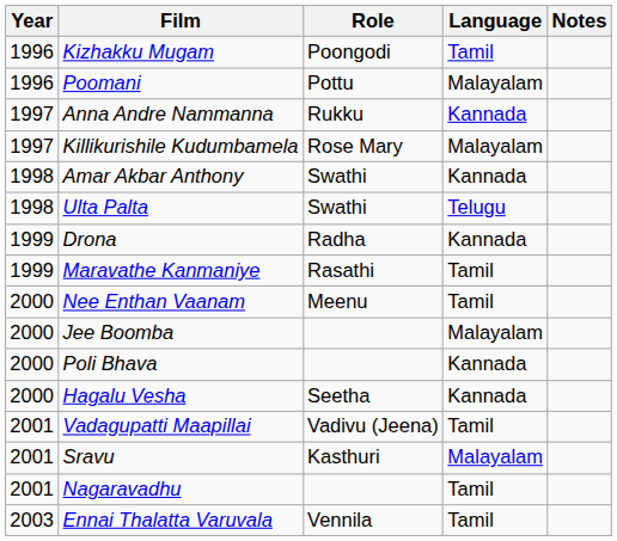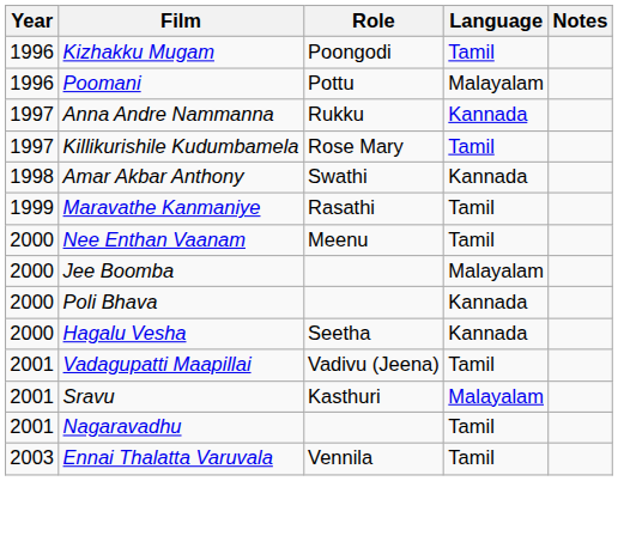 <table class="wikitable sortable">
 <tr style="background:#ccc; text-align:center;">
 <th>Year</th>
 <th>Film</th>
 <th>Role</th>
 <th>Language</th>
 <th class=unsortable>Notes</th>
 </tr>
 <tr>
 <td>1996</td>
 <td><em><a href='#'>Kizhakku Mugam</a></em></td>
 <td>Poongodi</td>
 <td><a href='#'>Tamil</a></td>
 <td></td>
 </tr>
 <tr>
 <td>1996</td>
 <td><em><a href='#'>Poomani</a></em></td>
 <td>Pottu</td>
 <td>Malayalam</td>
 <td></td>
 </tr>
 <tr>
 <td>1997</td>
 <td><em>Anna Andre Nammanna</em></td>
 <td>Rukku</td>
 <td><a href='#'>Kannada</a></td>
 <td></td>
 </tr>
 <tr>
 <td>1997</td>
 <td><em>Killikurishile Kudumbamela</em></td>
 <td>Rose Mary</td>
-<td>Malayalam</td>
+<td><a href='#'>Tamil</a></td>
 <td></td>
 </tr>
 <tr>
 <td>1998</td>
 <td><em>Amar Akbar Anthony</em></td>
 <td>Swathi</td>
-<td>Kannada</td>
-<td></td>
-</tr>
-<tr>
-<td>1998</td>
-<td><em><a href='#'>Ulta Palta</a></em></td>
-<td>Swathi</td>
-<td><a href='#'>Telugu</a></td>
-<td></td>
-</tr>
-<tr>
-<td>1999</td>
-<td><em>Drona</em></td>
-<td>Radha</td>
 <td>Kannada</td>
 <td></td>
 </tr>
 <tr>
 <td>1999</td>
 <td><em><a href='#'>Maravathe Kanmaniye</a></em></td>
 <td>Rasathi</td>
 <td>Tamil</td>
 <td></td>
 </tr>
 <tr>
 <td>2000</td>
 <td><em><a href='#'>Nee Enthan Vaanam</a></em></td>
 <td>Meenu</td>
 <td>Tamil</td>
 <td></td>
 </tr>
 <tr>
 <td>2000</td>
 <td><em>Jee Boomba</em></td>
 <td></td>
 <td>Malayalam</td>
 <td></td>
 </tr>
 <tr>
 <td>2000</td>
 <td><em>Poli Bhava</em></td>
 <td></td>
 <td>Kannada</td>
 <td></td>
 </tr>
 <tr>
 <td>2000</td>
 <td><em><a href='#'>Hagalu Vesha</a></em></td>
 <td>Seetha</td>
 <td>Kannada</td>
 <td></td>
 </tr>
 <tr>
 <td>2001</td>
 <td><em><a href='#'>Vadagupatti Maapillai</a></em></td>
 <td>Vadivu (Jeena)</td>
 <td>Tamil</td>
 <td></td>
 </tr>
 <tr>
 <td>2001</td>
 <td><em>Sravu</em></td>
 <td>Kasthuri</td>
 <td><a href='#'>Malayalam</a></td>
 <td></td>
 </tr>
 <tr>
 <td>2001</td>
 <td><em><a href='#'>Nagaravadhu</a></em></td>
 <td></td>
 <td>Tamil</td>
 <td></td>
 </tr>
 <tr>
 <td>2003</td>
 <td><em><a href='#'>Ennai Thalatta Varuvala</a></em></td>
 <td>Vennila</td>
 <td>Tamil</td>
 <td></td>
 </tr>
 </table>
